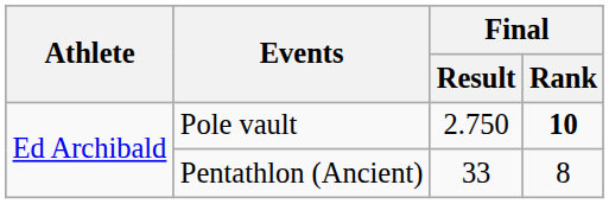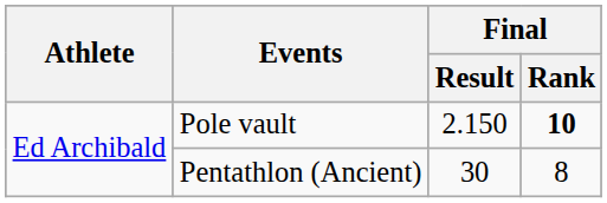 <table class=wikitable style="font-size:90%">
 <tr>
 <th rowspan="2">Athlete</th>
 <th rowspan="2">Events</th>
 <th colspan="2">Final</th>
 </tr>
 <tr>
 <th>Result</th>
 <th>Rank</th>
 </tr>
 <tr>
 <td rowspan=2><a href='#'>Ed Archibald</a></td>
 <td>Pole vault</td>
-<td align="center">2.750</td>
+<td align="center">2.150</td>
 <td align="center"><strong>10</strong></td>
 </tr>
 <tr>
 <td>Pentathlon (Ancient)</td>
-<td align="center">33</td>
+<td align="center">30</td>
 <td align="center">8</td>
 </tr>
 </table>
